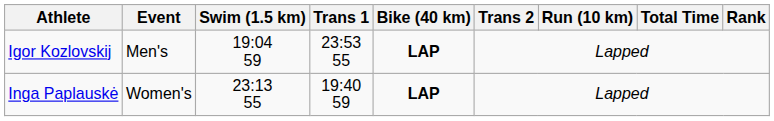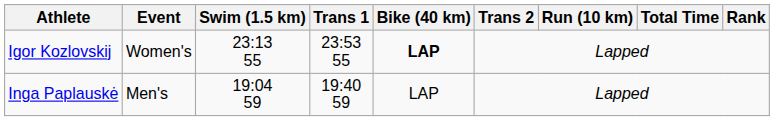 <table class="wikitable" style="font-size:90%">
 <tr>
 <th>Athlete</th>
 <th>Event</th>
 <th>Swim (1.5 km)</th>
 <th>Trans 1</th>
 <th>Bike (40 km)</th>
 <th>Trans 2</th>
 <th>Run (10 km)</th>
 <th>Total Time</th>
 <th>Rank</th>
 </tr>
 <tr align=center>
 <td align=left><a href='#'>Igor Kozlovskij</a></td>
-<td align=left>Men's</td>
-<td>19:04<br>59</td>
+<td align=left>Women's</td>
+<td>23:13<br> 55</td>
 <td>23:53<br> 55</td>
 <td><strong>LAP</strong></td>
 <td colspan=4><em>Lapped</em></td>
 </tr>
 <tr align=center>
 <td align=left><a href='#'>Inga Paplauskė</a></td>
-<td align=left>Women's</td>
-<td>23:13<br> 55</td>
+<td align=left>Men's</td>
+<td>19:04<br>59</td>
 <td>19:40<br>59</td>
-<td><strong>LAP</strong></td>
+<td>LAP</td>
 <td colspan=4><em>Lapped</em></td>
 </tr>
 </table>
